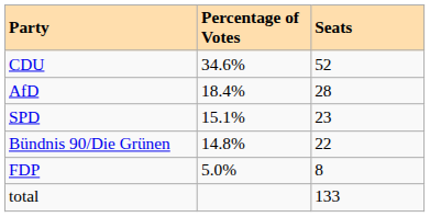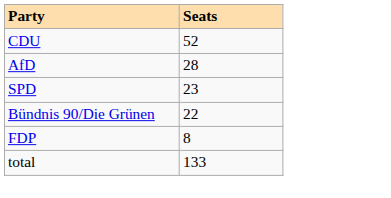 <table class="wikitable">
 <tr>
 <th style="background:#ffdead; width:175px; text-align:left;">Party</th>
-<th style="background:#ffdead; width:100px; text-align:left;">Percentage of Votes</th>
 <th style="background:#ffdead; width:100px; text-align:left;">Seats</th>
 </tr>
 <tr>
 <td><a href='#'>CDU</a></td>
-<td>34.6%</td>
 <td>52</td>
 </tr>
 <tr>
 <td><a href='#'>AfD</a></td>
-<td>18.4%</td>
 <td>28</td>
 </tr>
 <tr>
 <td><a href='#'>SPD</a></td>
-<td>15.1%</td>
 <td>23</td>
 </tr>
 <tr>
 <td><a href='#'>Bündnis 90/Die Grünen</a></td>
-<td>14.8%</td>
 <td>22</td>
 </tr>
 <tr>
 <td><a href='#'>FDP</a></td>
-<td>5.0%</td>
 <td>8</td>
 </tr>
 <tr>
 <td>total</td>
-<td></td>
 <td>133</td>
 </tr>
 </table>
